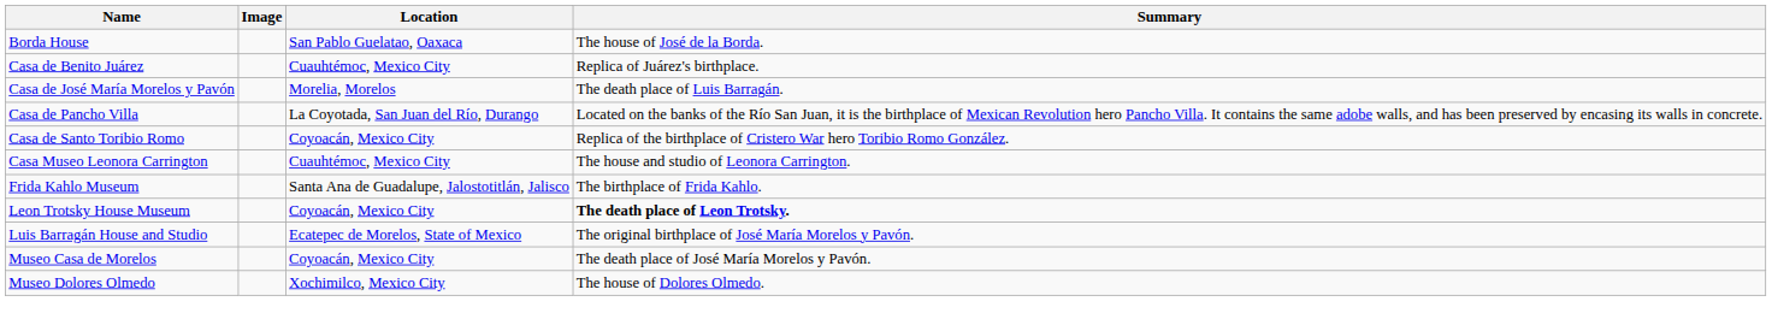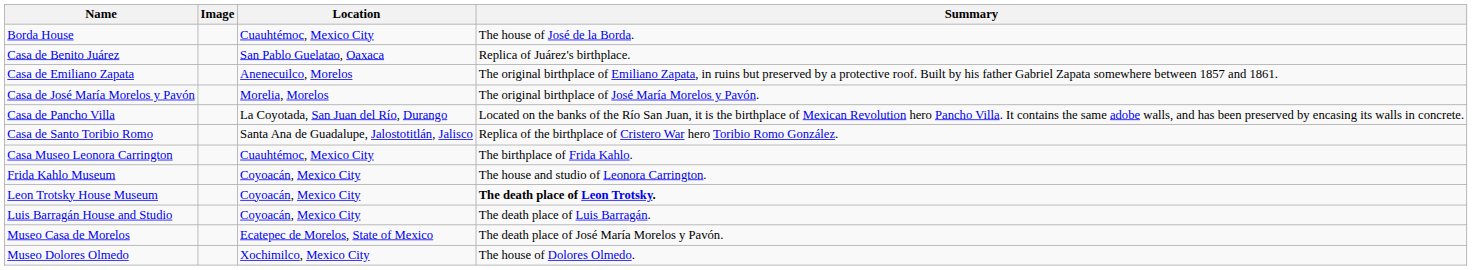 <table class="wikitable">
 <tr>
 <th>Name</th>
 <th>Image</th>
 <th>Location</th>
 <th>Summary</th>
 </tr>
 <tr>
 <td><a href='#'>Borda House</a></td>
 <td></td>
-<td><a href='#'>San Pablo Guelatao</a>, <a href='#'>Oaxaca</a></td>
+<td><a href='#'>Cuauhtémoc</a>, <a href='#'>Mexico City</a></td>
 <td>The house of <a href='#'>José de la Borda</a>.</td>
 </tr>
 <tr>
 <td><a href='#'>Casa de Benito Juárez</a></td>
 <td></td>
-<td><a href='#'>Cuauhtémoc</a>, <a href='#'>Mexico City</a></td>
+<td><a href='#'>San Pablo Guelatao</a>, <a href='#'>Oaxaca</a></td>
 <td>Replica of Juárez's birthplace.</td>
+</tr>
+<tr>
+<td><a href='#'>Casa de Emiliano Zapata</a></td>
+<td></td>
+<td><a href='#'>Anenecuilco</a>, <a href='#'>Morelos</a></td>
+<td>The original birthplace of <a href='#'>Emiliano Zapata</a>, in ruins but preserved by a protective roof. Built by his father Gabriel Zapata somewhere between 1857 and 1861.</td>
 </tr>
 <tr>
 <td><a href='#'>Casa de José María Morelos y Pavón</a></td>
 <td></td>
 <td><a href='#'>Morelia</a>, <a href='#'>Morelos</a></td>
-<td>The death place of <a href='#'>Luis Barragán</a>.</td>
+<td>The original birthplace of <a href='#'>José María Morelos y Pavón</a>.</td>
 </tr>
 <tr>
 <td><a href='#'>Casa de Pancho Villa</a></td>
 <td></td>
 <td>La Coyotada, <a href='#'>San Juan del Río</a>, <a href='#'>Durango</a></td>
 <td>Located on the banks of the Río San Juan, it is the birthplace of <a href='#'>Mexican Revolution</a> hero <a href='#'>Pancho Villa</a>. It contains the same <a href='#'>adobe</a> walls, and has been preserved by encasing its walls in concrete.</td>
 </tr>
 <tr>
 <td><a href='#'>Casa de Santo Toribio Romo</a></td>
 <td></td>
-<td><a href='#'>Coyoacán</a>, <a href='#'>Mexico City</a></td>
+<td>Santa Ana de Guadalupe, <a href='#'>Jalostotitlán</a>, <a href='#'>Jalisco</a></td>
 <td>Replica of the birthplace of <a href='#'>Cristero War</a> hero <a href='#'>Toribio Romo González</a>.</td>
 </tr>
 <tr>
 <td><a href='#'>Casa Museo Leonora Carrington</a></td>
 <td></td>
 <td><a href='#'>Cuauhtémoc</a>, <a href='#'>Mexico City</a></td>
-<td>The house and studio of <a href='#'>Leonora Carrington</a>.</td>
+<td>The birthplace of <a href='#'>Frida Kahlo</a>.</td>
 </tr>
 <tr>
 <td><a href='#'>Frida Kahlo Museum</a></td>
 <td></td>
-<td>Santa Ana de Guadalupe, <a href='#'>Jalostotitlán</a>, <a href='#'>Jalisco</a></td>
-<td>The birthplace of <a href='#'>Frida Kahlo</a>.</td>
+<td><a href='#'>Coyoacán</a>, <a href='#'>Mexico City</a></td>
+<td>The house and studio of <a href='#'>Leonora Carrington</a>.</td>
 </tr>
 <tr>
 <td><a href='#'>Leon Trotsky House Museum</a></td>
 <td></td>
 <td><a href='#'>Coyoacán</a>, <a href='#'>Mexico City</a></td>
 <td><strong>The death place of <a href='#'>Leon Trotsky</a>.</strong></td>
 </tr>
 <tr>
 <td><a href='#'>Luis Barragán House and Studio</a></td>
 <td></td>
-<td><a href='#'>Ecatepec de Morelos</a>, <a href='#'>State of Mexico</a></td>
-<td>The original birthplace of <a href='#'>José María Morelos y Pavón</a>.</td>
+<td><a href='#'>Coyoacán</a>, <a href='#'>Mexico City</a></td>
+<td>The death place of <a href='#'>Luis Barragán</a>.</td>
 </tr>
 <tr>
 <td><a href='#'>Museo Casa de Morelos</a></td>
 <td></td>
-<td><a href='#'>Coyoacán</a>, <a href='#'>Mexico City</a></td>
+<td><a href='#'>Ecatepec de Morelos</a>, <a href='#'>State of Mexico</a></td>
 <td>The death place of José María Morelos y Pavón.</td>
 </tr>
 <tr>
 <td><a href='#'>Museo Dolores Olmedo</a></td>
 <td></td>
 <td><a href='#'>Xochimilco</a>, <a href='#'>Mexico City</a></td>
 <td>The house of <a href='#'>Dolores Olmedo</a>.</td>
 </tr>
 </table>
